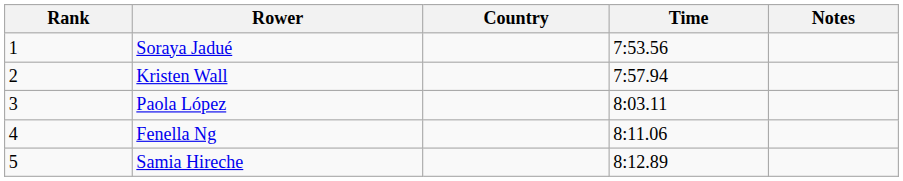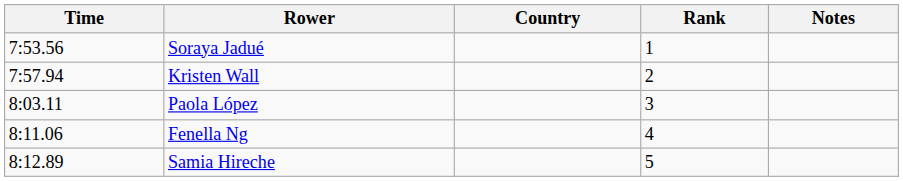 <table class="wikitable sortable" width=50%>
 <tr>
-<th>Rank</th>
+<th>Time</th>
 <th>Rower</th>
 <th>Country</th>
-<th>Time</th>
+<th>Rank</th>
 <th>Notes</th>
 </tr>
 <tr>
-<td>1</td>
+<td>7:53.56</td>
 <td><a href='#'>Soraya Jadué</a></td>
 <td></td>
-<td>7:53.56</td>
+<td>1</td>
 <td></td>
 </tr>
 <tr>
-<td>2</td>
+<td>7:57.94</td>
 <td><a href='#'>Kristen Wall</a></td>
 <td></td>
-<td>7:57.94</td>
+<td>2</td>
 <td></td>
 </tr>
 <tr>
-<td>3</td>
+<td>8:03.11</td>
 <td><a href='#'>Paola López</a></td>
 <td></td>
-<td>8:03.11</td>
+<td>3</td>
 <td></td>
 </tr>
 <tr>
-<td>4</td>
+<td>8:11.06</td>
 <td><a href='#'>Fenella Ng</a></td>
 <td></td>
-<td>8:11.06</td>
+<td>4</td>
 <td></td>
 </tr>
 <tr>
-<td>5</td>
+<td>8:12.89</td>
 <td><a href='#'>Samia Hireche</a></td>
 <td></td>
-<td>8:12.89</td>
+<td>5</td>
 <td></td>
 </tr>
 </table>
